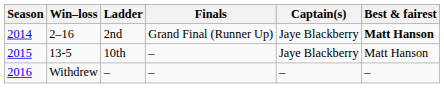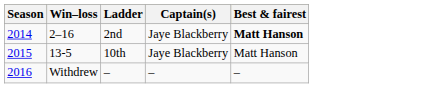 <table class="wikitable">
 <tr style="background:#bdb76b;">
 <th>Season</th>
 <th>Win–loss</th>
 <th>Ladder</th>
-<th>Finals</th>
 <th>Captain(s)</th>
 <th>Best & fairest</th>
 </tr>
 <tr>
 <td><a href='#'>2014</a></td>
 <td>2–16</td>
 <td>2nd</td>
-<td>Grand Final (Runner Up)</td>
 <td>Jaye Blackberry</td>
 <td><strong>Matt Hanson</strong></td>
 </tr>
 <tr>
 <td><a href='#'>2015</a></td>
 <td>13-5</td>
 <td>10th</td>
-<td>–</td>
 <td>Jaye Blackberry</td>
 <td>Matt Hanson</td>
 </tr>
 <tr>
 <td><a href='#'>2016</a></td>
 <td>Withdrew</td>
 <td>–</td>
 <td>–</td>
 <td>–</td>
-<td>–</td>
 </tr>
 </table>
